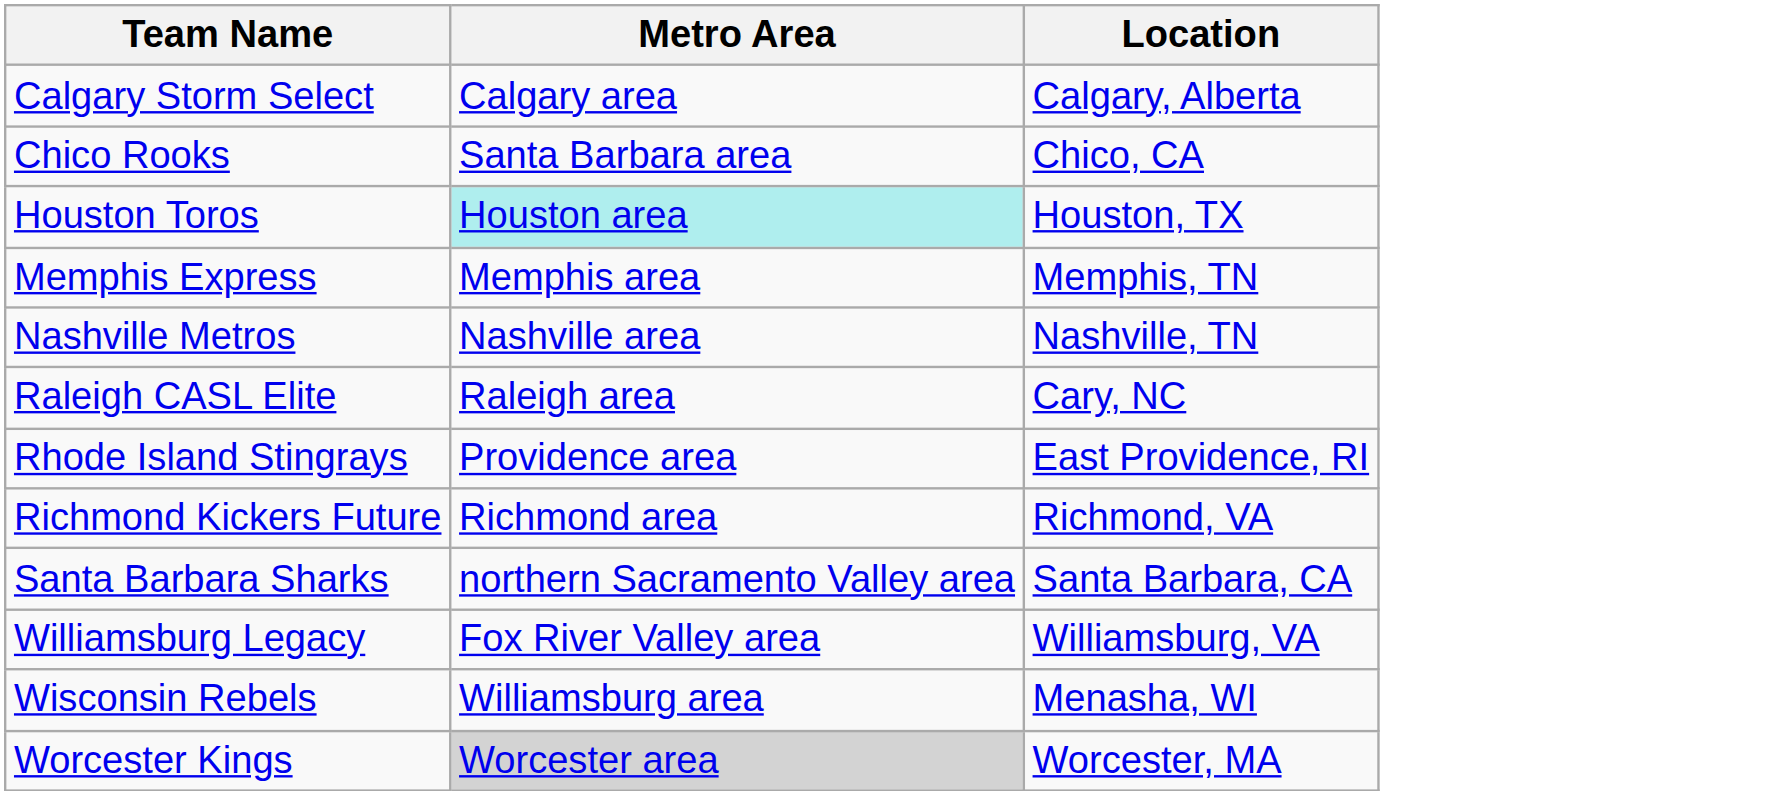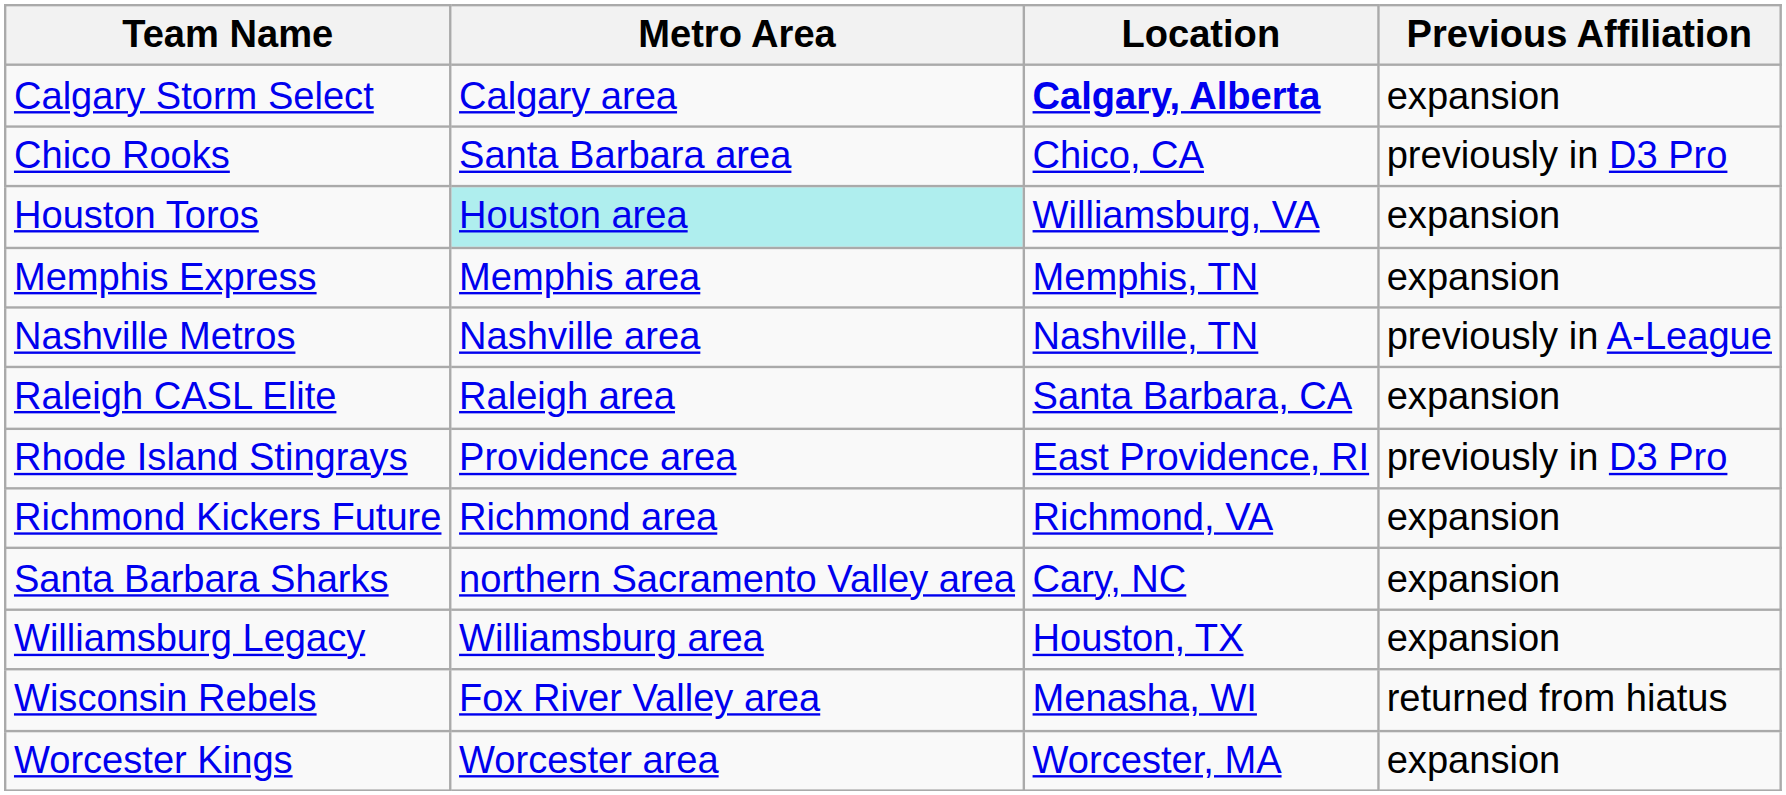 <table class="wikitable">
 <tr>
 <th>Team Name</th>
 <th>Metro Area</th>
 <th>Location</th>
+<th>Previous Affiliation</th>
 </tr>
 <tr>
 <td> <a href='#'>Calgary Storm Select</a></td>
 <td><a href='#'>Calgary area</a></td>
-<td><a href='#'>Calgary, Alberta</a></td>
+<td><strong><a href='#'>Calgary, Alberta</a></strong></td>
+<td>expansion</td>
 </tr>
 <tr>
 <td> <a href='#'>Chico Rooks</a></td>
 <td><a href='#'>Santa Barbara area</a></td>
 <td><a href='#'>Chico, CA</a></td>
+<td>previously in <a href='#'>D3 Pro</a></td>
 </tr>
 <tr>
 <td> <a href='#'>Houston Toros</a></td>
 <td style="background: paleturquoise;"><a href='#'>Houston area</a></td>
-<td><a href='#'>Houston, TX</a></td>
+<td><a href='#'>Williamsburg, VA</a></td>
+<td>expansion</td>
 </tr>
 <tr>
 <td> <a href='#'>Memphis Express</a></td>
 <td><a href='#'>Memphis area</a></td>
 <td><a href='#'>Memphis, TN</a></td>
+<td>expansion</td>
 </tr>
 <tr>
 <td> <a href='#'>Nashville Metros</a></td>
 <td><a href='#'>Nashville area</a></td>
 <td><a href='#'>Nashville, TN</a></td>
+<td>previously in <a href='#'>A-League</a></td>
 </tr>
 <tr>
 <td> <a href='#'>Raleigh CASL Elite</a></td>
 <td><a href='#'>Raleigh area</a></td>
-<td><a href='#'>Cary, NC</a></td>
+<td><a href='#'>Santa Barbara, CA</a></td>
+<td>expansion</td>
 </tr>
 <tr>
 <td> <a href='#'>Rhode Island Stingrays</a></td>
 <td><a href='#'>Providence area</a></td>
 <td><a href='#'>East Providence, RI</a></td>
+<td>previously in <a href='#'>D3 Pro</a></td>
 </tr>
 <tr>
 <td> <a href='#'>Richmond Kickers Future</a></td>
 <td><a href='#'>Richmond area</a></td>
 <td><a href='#'>Richmond, VA</a></td>
+<td>expansion</td>
 </tr>
 <tr>
 <td> <a href='#'>Santa Barbara Sharks</a></td>
 <td><a href='#'>northern Sacramento Valley area</a></td>
-<td><a href='#'>Santa Barbara, CA</a></td>
+<td><a href='#'>Cary, NC</a></td>
+<td>expansion</td>
 </tr>
 <tr>
 <td> <a href='#'>Williamsburg Legacy</a></td>
-<td><a href='#'>Fox River Valley area</a></td>
-<td><a href='#'>Williamsburg, VA</a></td>
+<td><a href='#'>Williamsburg area</a></td>
+<td><a href='#'>Houston, TX</a></td>
+<td>expansion</td>
 </tr>
 <tr>
 <td> <a href='#'>Wisconsin Rebels</a></td>
-<td><a href='#'>Williamsburg area</a></td>
+<td><a href='#'>Fox River Valley area</a></td>
 <td><a href='#'>Menasha, WI</a></td>
+<td>returned from hiatus</td>
 </tr>
 <tr>
 <td> <a href='#'>Worcester Kings</a></td>
-<td style="background: lightgrey;"><a href='#'>Worcester area</a></td>
+<td><a href='#'>Worcester area</a></td>
 <td><a href='#'>Worcester, MA</a></td>
+<td>expansion</td>
 </tr>
 </table>
